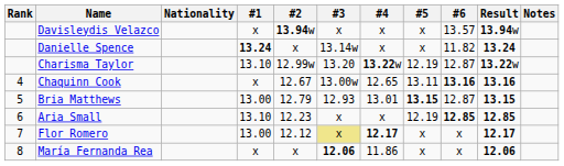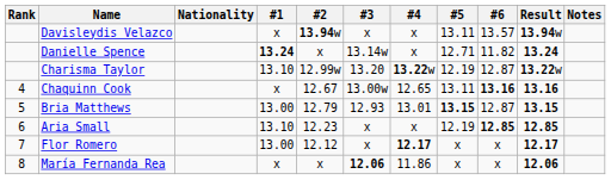 <table class="wikitable sortable" style="text-align:center">
 <tr>
 <th>Rank</th>
 <th>Name</th>
 <th>Nationality</th>
 <th>#1</th>
 <th>#2</th>
 <th>#3</th>
 <th>#4</th>
 <th>#5</th>
 <th>#6</th>
 <th>Result</th>
 <th>Notes</th>
 </tr>
 <tr>
 <td></td>
 <td align=left><a href='#'>Davisleydis Velazco</a></td>
 <td align=left></td>
 <td>x</td>
 <td><strong>13.94</strong>w</td>
 <td>x</td>
 <td>x</td>
-<td>x</td>
+<td>13.11</td>
 <td>13.57</td>
 <td><strong>13.94</strong>w</td>
 <td></td>
 </tr>
 <tr>
 <td></td>
 <td align=left><a href='#'>Danielle Spence</a></td>
 <td align=left></td>
 <td><strong>13.24</strong></td>
 <td>x</td>
 <td>13.14w</td>
 <td>x</td>
-<td>x</td>
+<td>12.71</td>
 <td>11.82</td>
 <td><strong>13.24</strong></td>
 <td></td>
 </tr>
 <tr>
 <td></td>
 <td align=left><a href='#'>Charisma Taylor</a></td>
 <td align=left></td>
 <td>13.10</td>
 <td>12.99w</td>
 <td>13.20</td>
 <td><strong>13.22</strong>w</td>
 <td>12.19</td>
 <td>12.87</td>
 <td><strong>13.22</strong>w</td>
 <td></td>
 </tr>
 <tr>
 <td>4</td>
 <td align=left><a href='#'>Chaquinn Cook</a></td>
 <td align=left></td>
 <td>x</td>
 <td>12.67</td>
 <td>13.00w</td>
 <td>12.65</td>
 <td>13.11</td>
 <td><strong>13.16</strong></td>
 <td><strong>13.16</strong></td>
 <td></td>
 </tr>
 <tr>
 <td>5</td>
 <td align=left><a href='#'>Bria Matthews</a></td>
 <td align=left></td>
 <td>13.00</td>
 <td>12.79</td>
 <td>12.93</td>
 <td>13.01</td>
 <td><strong>13.15</strong></td>
 <td>12.87</td>
 <td><strong>13.15</strong></td>
 <td></td>
 </tr>
 <tr>
 <td>6</td>
 <td align=left><a href='#'>Aria Small</a></td>
 <td align=left></td>
 <td>13.10</td>
 <td>12.23</td>
 <td>x</td>
 <td>x</td>
 <td>12.19</td>
 <td><strong>12.85</strong></td>
 <td><strong>12.85</strong></td>
 <td></td>
 </tr>
 <tr>
 <td>7</td>
 <td align=left><a href='#'>Flor Romero</a></td>
 <td align=left></td>
 <td>13.00</td>
 <td>12.12</td>
-<td style="background: khaki;">x</td>
+<td>x</td>
 <td><strong>12.17</strong></td>
 <td>x</td>
 <td>x</td>
 <td><strong>12.17</strong></td>
 <td></td>
 </tr>
 <tr>
 <td>8</td>
 <td align=left><a href='#'>María Fernanda Rea</a></td>
 <td align=left></td>
 <td>x</td>
 <td>x</td>
 <td><strong>12.06</strong></td>
 <td>11.86</td>
 <td>x</td>
 <td>x</td>
 <td><strong>12.06</strong></td>
 <td></td>
 </tr>
 </table>
